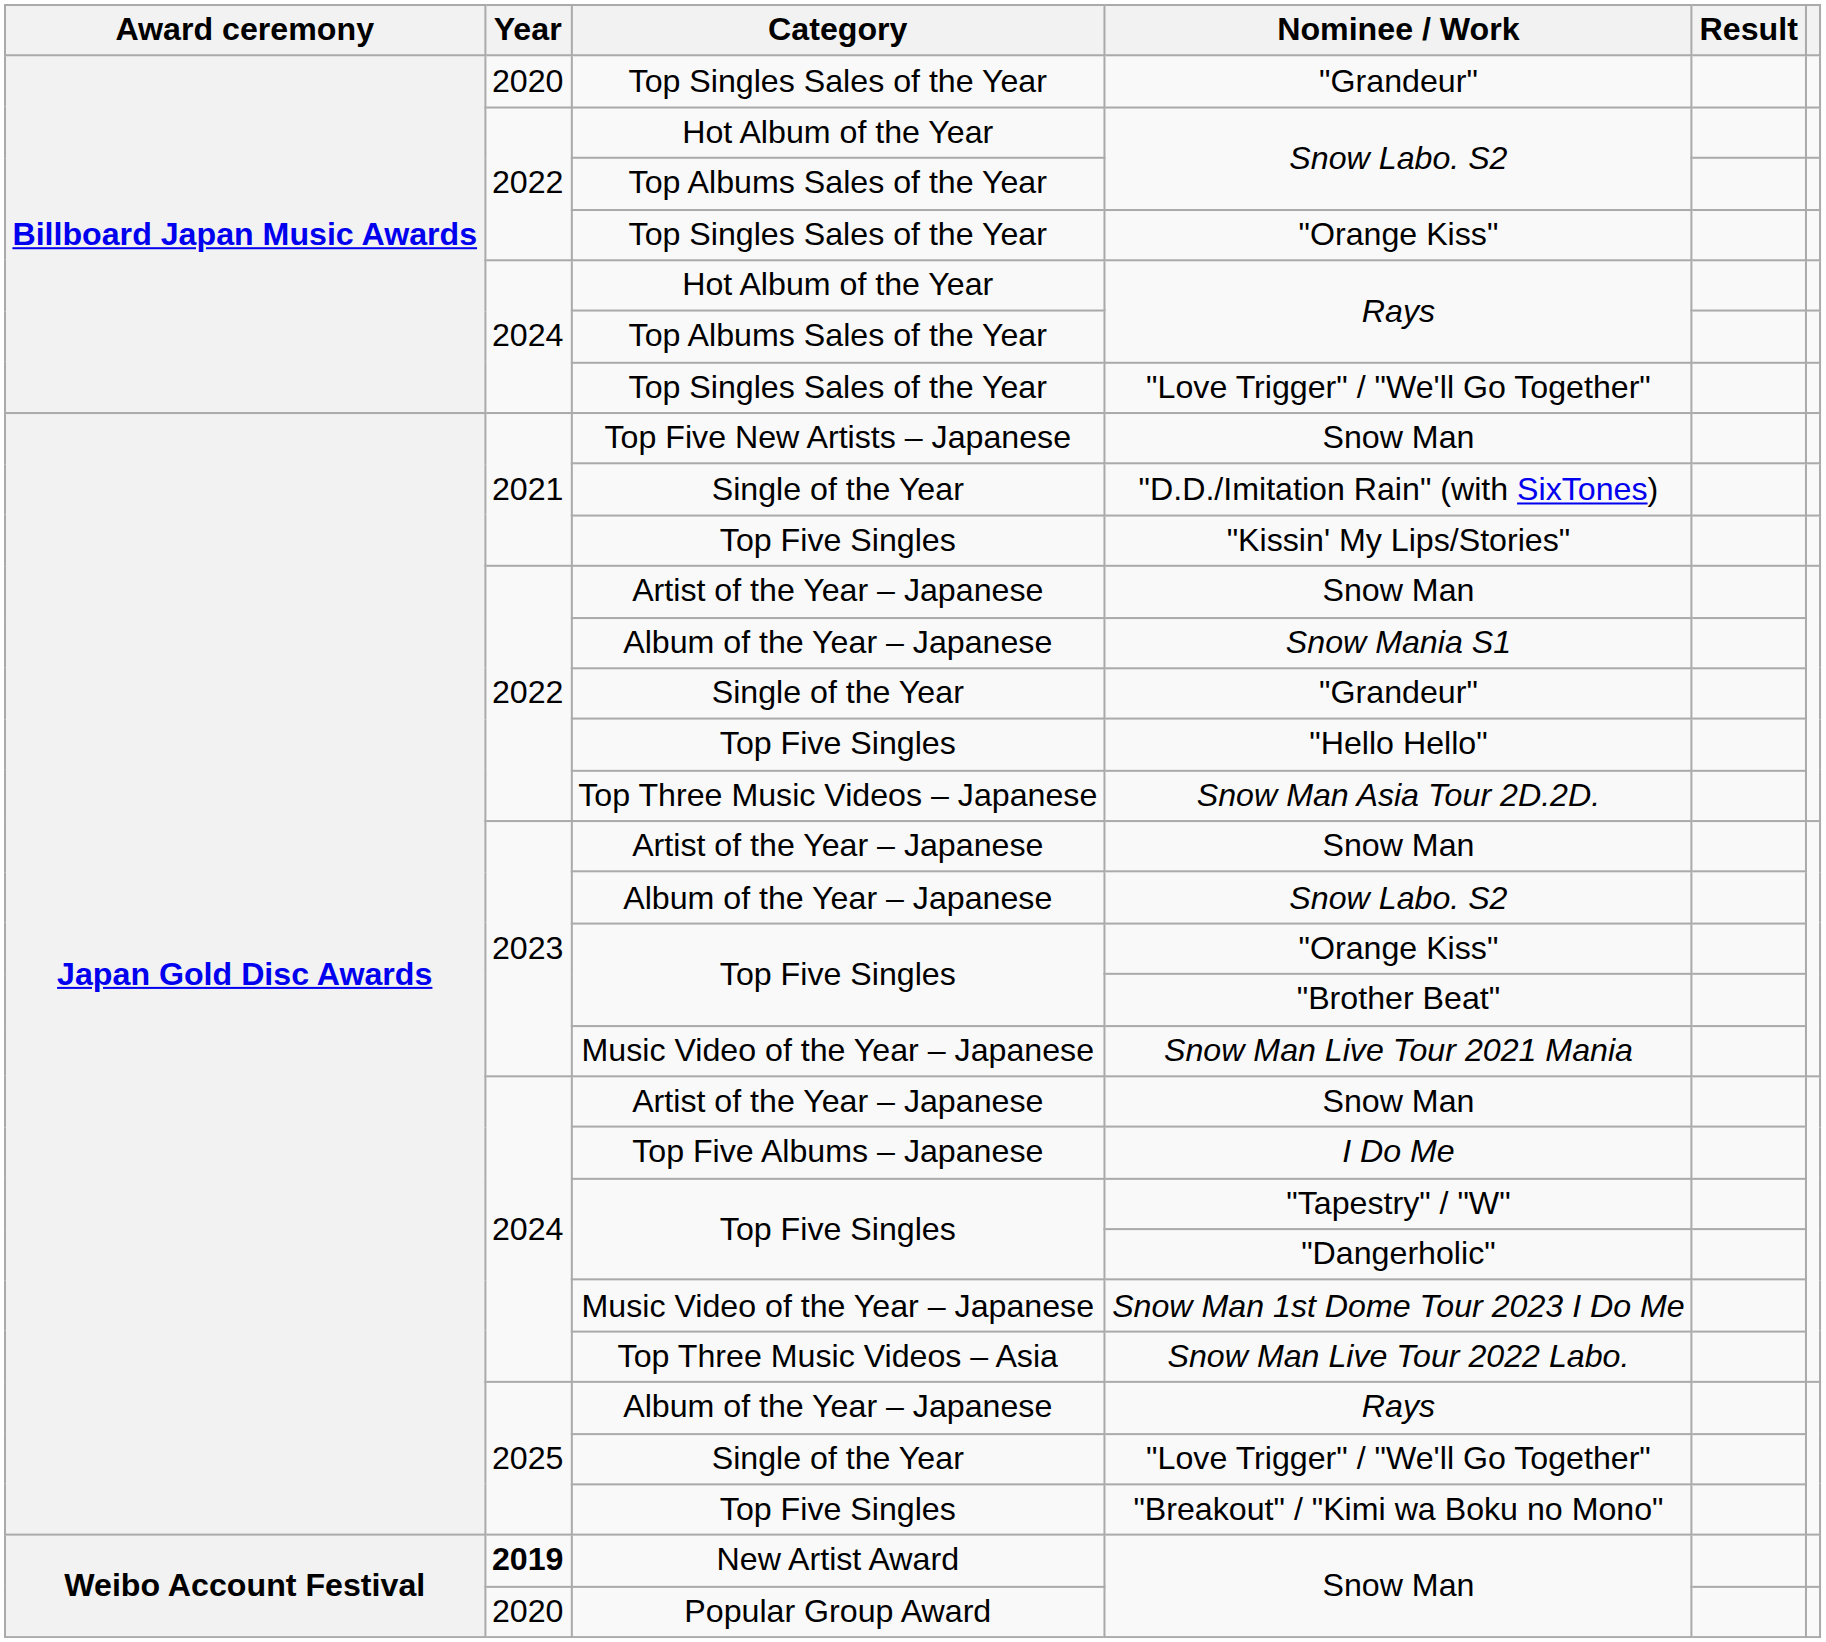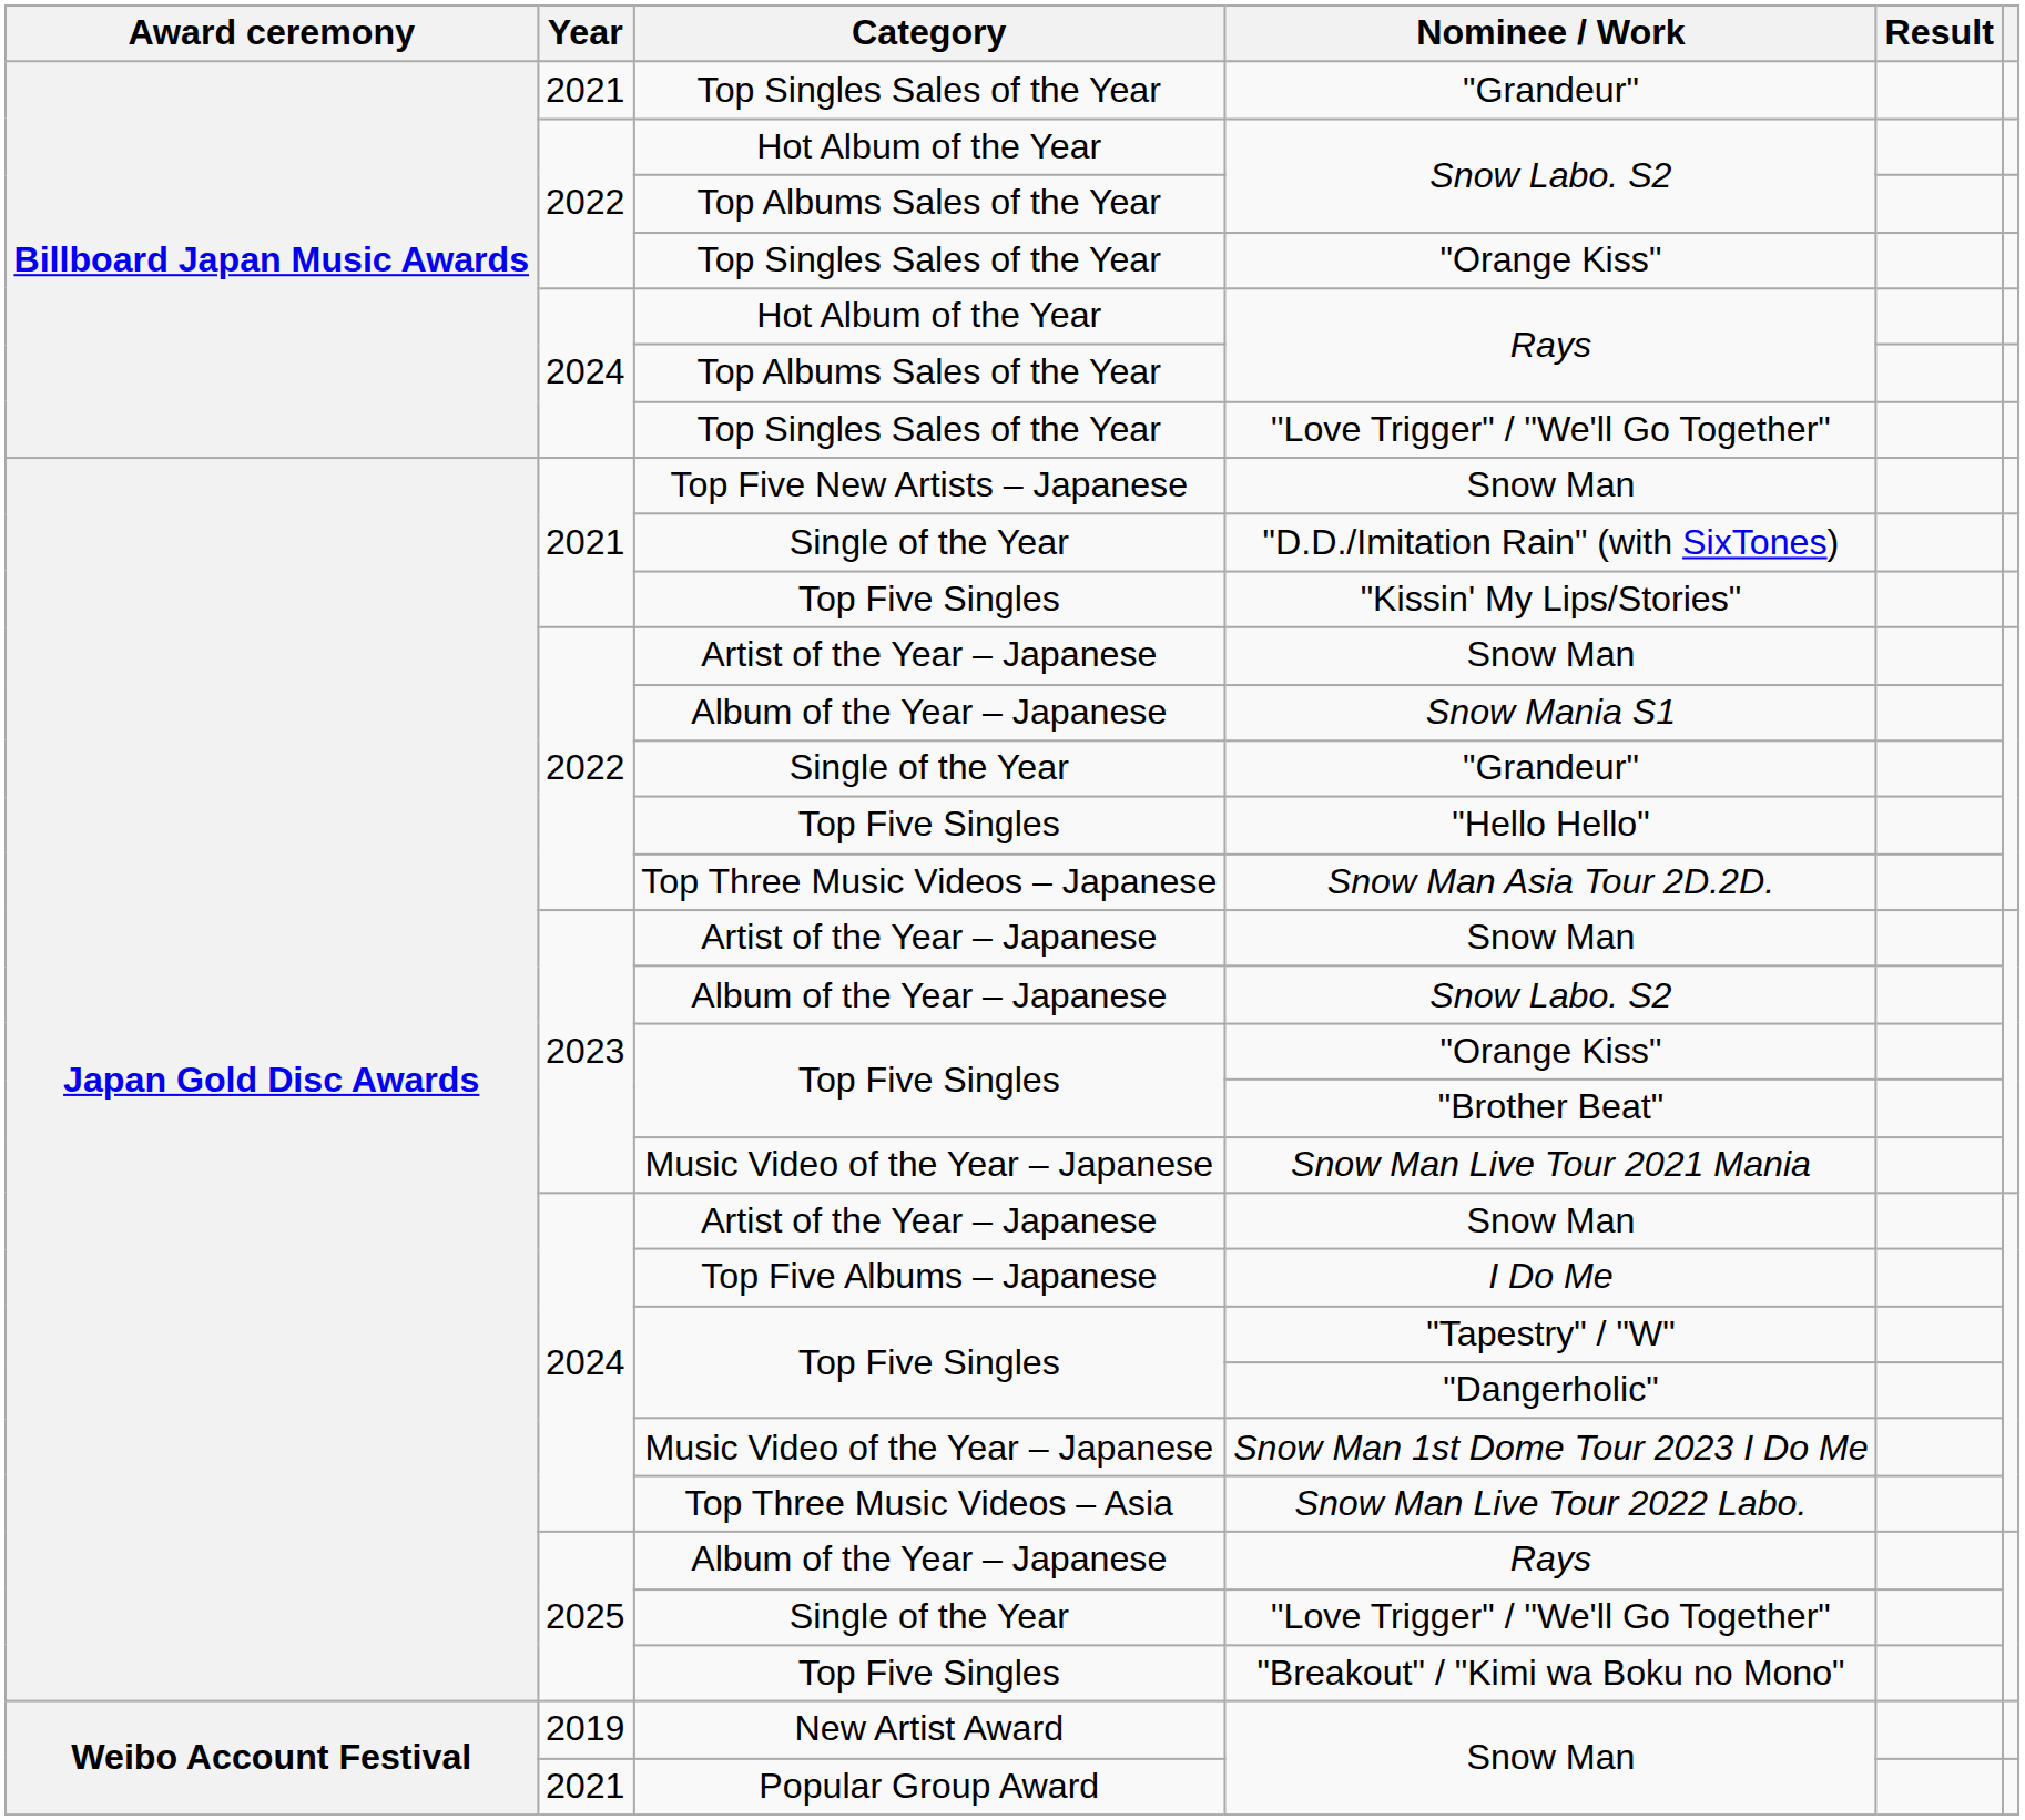 <table class="wikitable plainrowheaders sortable" style="text-align:center;">
 <tr>
 <th scope="col">Award ceremony</th>
 <th scope="col">Year</th>
 <th scope="col">Category</th>
 <th scope="col">Nominee / Work</th>
 <th scope="col">Result</th>
 <th scope="col" class="unsortable"></th>
 </tr>
 <tr>
 <th rowspan="7" scope="row"><a href='#'>Billboard Japan Music Awards</a></th>
-<td>2020</td>
+<td>2021</td>
 <td>Top Singles Sales of the Year</td>
 <td>"Grandeur"</td>
 <td></td>
 <td></td>
 </tr>
 <tr>
 <td rowspan="3">2022</td>
 <td>Hot Album of the Year</td>
 <td rowspan="2"><em>Snow Labo. S2</em></td>
 <td></td>
 <td></td>
 </tr>
 <tr>
 <td>Top Albums Sales of the Year</td>
 <td></td>
 <td></td>
 </tr>
 <tr>
 <td>Top Singles Sales of the Year</td>
 <td>"Orange Kiss"</td>
 <td></td>
 <td></td>
 </tr>
 <tr>
 <td rowspan="3">2024</td>
 <td>Hot Album of the Year</td>
 <td rowspan="2"><em>Rays</em></td>
 <td></td>
 <td></td>
 </tr>
 <tr>
 <td>Top Albums Sales of the Year</td>
 <td></td>
 <td></td>
 </tr>
 <tr>
 <td>Top Singles Sales of the Year</td>
 <td>"Love Trigger" / "We'll Go Together"</td>
 <td></td>
 <td></td>
 </tr>
 <tr>
 <th rowspan="22" scope="row"><a href='#'>Japan Gold Disc Awards</a></th>
 <td rowspan="3">2021</td>
 <td>Top Five New Artists – Japanese</td>
 <td>Snow Man</td>
 <td></td>
 <td></td>
 </tr>
 <tr>
 <td>Single of the Year</td>
 <td>"D.D./Imitation Rain" (with <a href='#'>SixTones</a>)</td>
 <td></td>
 <td></td>
 </tr>
 <tr>
 <td>Top Five Singles</td>
 <td>"Kissin' My Lips/Stories"</td>
 <td></td>
 <td></td>
 </tr>
 <tr>
 <td rowspan="5">2022</td>
 <td>Artist of the Year – Japanese</td>
 <td>Snow Man</td>
 <td></td>
 <td rowspan="5"></td>
 </tr>
 <tr>
 <td>Album of the Year – Japanese</td>
 <td><em>Snow Mania S1</em></td>
 <td></td>
 </tr>
 <tr>
 <td>Single of the Year</td>
 <td>"Grandeur"</td>
 <td></td>
 </tr>
 <tr>
 <td>Top Five Singles</td>
 <td>"Hello Hello"</td>
 <td></td>
 </tr>
 <tr>
 <td>Top Three Music Videos – Japanese</td>
 <td><em>Snow Man Asia Tour 2D.2D.</em></td>
 <td></td>
 </tr>
 <tr>
 <td rowspan="5">2023</td>
 <td>Artist of the Year – Japanese</td>
 <td>Snow Man</td>
 <td></td>
 <td rowspan="5"></td>
 </tr>
 <tr>
 <td>Album of the Year – Japanese</td>
 <td><em>Snow Labo. S2</em></td>
 <td></td>
 </tr>
 <tr>
 <td rowspan="2">Top Five Singles</td>
 <td>"Orange Kiss"</td>
 <td></td>
 </tr>
 <tr>
 <td>"Brother Beat"</td>
 <td></td>
 </tr>
 <tr>
 <td>Music Video of the Year – Japanese</td>
 <td><em>Snow Man Live Tour 2021 Mania</em></td>
 <td></td>
 </tr>
 <tr>
 <td rowspan="6">2024</td>
 <td>Artist of the Year – Japanese</td>
 <td>Snow Man</td>
 <td></td>
 <td rowspan="6"></td>
 </tr>
 <tr>
 <td>Top Five Albums – Japanese</td>
 <td><em>I Do Me</em></td>
 <td></td>
 </tr>
 <tr>
 <td rowspan="2">Top Five Singles</td>
 <td>"Tapestry" / "W"</td>
 <td></td>
 </tr>
 <tr>
 <td>"Dangerholic"</td>
 <td></td>
 </tr>
 <tr>
 <td>Music Video of the Year – Japanese</td>
 <td><em>Snow Man 1st Dome Tour 2023 I Do Me</em></td>
 <td></td>
 </tr>
 <tr>
 <td>Top Three Music Videos – Asia</td>
 <td><em>Snow Man Live Tour 2022 Labo.</em></td>
 <td></td>
 </tr>
 <tr>
 <td rowspan="3">2025</td>
 <td>Album of the Year – Japanese</td>
 <td><em>Rays</em></td>
 <td></td>
 <td rowspan="3"></td>
 </tr>
 <tr>
 <td>Single of the Year</td>
 <td>"Love Trigger" / "We'll Go Together"</td>
 <td></td>
 </tr>
 <tr>
 <td>Top Five Singles</td>
 <td>"Breakout" / "Kimi wa Boku no Mono"</td>
 <td></td>
 </tr>
 <tr>
 <th rowspan="2" scope="row">Weibo Account Festival</th>
-<td><strong>2019</strong></td>
+<td>2019</td>
 <td>New Artist Award</td>
 <td rowspan="2">Snow Man</td>
 <td></td>
 <td></td>
 </tr>
 <tr>
-<td>2020</td>
+<td>2021</td>
 <td>Popular Group Award</td>
 <td></td>
 <td></td>
 </tr>
 </table>
